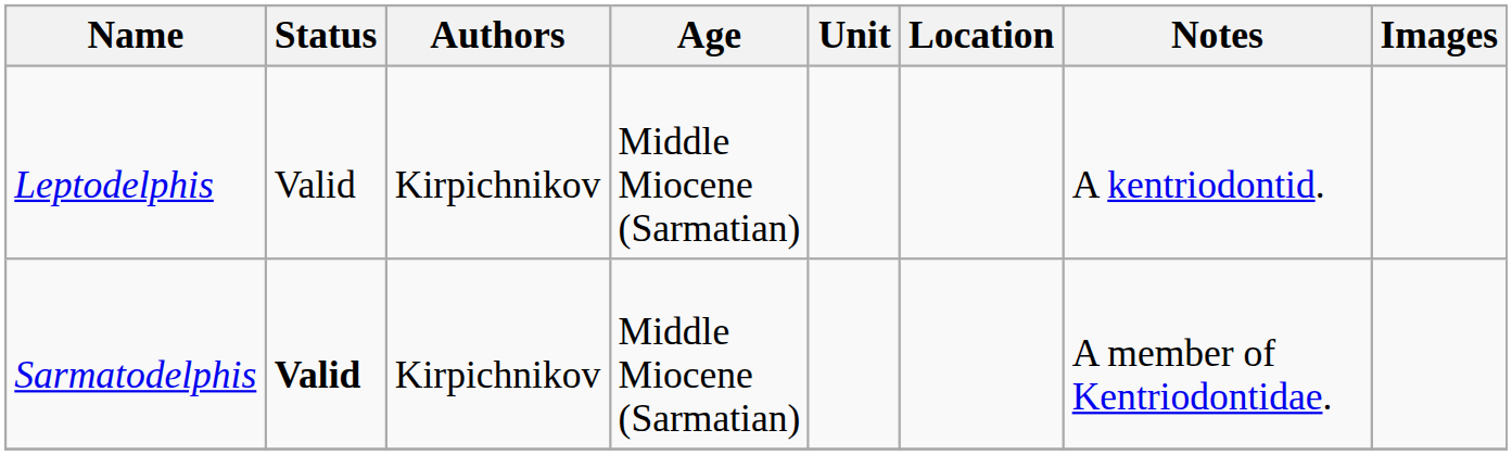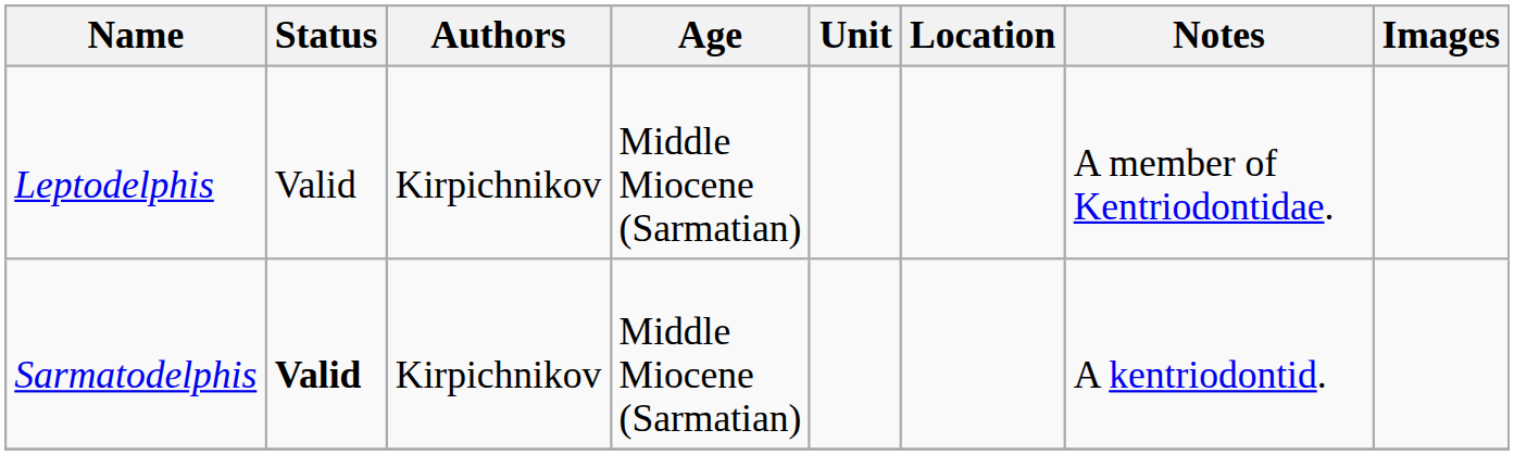 <table class="wikitable sortable" align="center" width="100%">
 <tr>
 <th>Name</th>
 <th>Status</th>
 <th>Authors</th>
 <th>Age</th>
 <th>Unit</th>
 <th>Location</th>
 <th width="33%" class="unsortable">Notes</th>
 <th class="unsortable">Images</th>
 </tr>
 <tr>
 <td><br><em><a href='#'>Leptodelphis</a></em></td>
 <td><br>Valid</td>
 <td><br>Kirpichnikov</td>
 <td><br>Middle Miocene (Sarmatian)</td>
 <td></td>
 <td><br></td>
-<td><br>A <a href='#'>kentriodontid</a>.</td>
+<td><br>A member of <a href='#'>Kentriodontidae</a>.</td>
 <td></td>
 </tr>
 <tr>
 <td><br><em><a href='#'>Sarmatodelphis</a></em></td>
 <td><strong><br>Valid</strong></td>
 <td><br>Kirpichnikov</td>
 <td><br>Middle Miocene (Sarmatian)</td>
 <td></td>
 <td><br></td>
-<td><br>A member of <a href='#'>Kentriodontidae</a>.</td>
+<td><br>A <a href='#'>kentriodontid</a>.</td>
 <td></td>
 </tr>
 <tr>
 </tr>
 </table>
